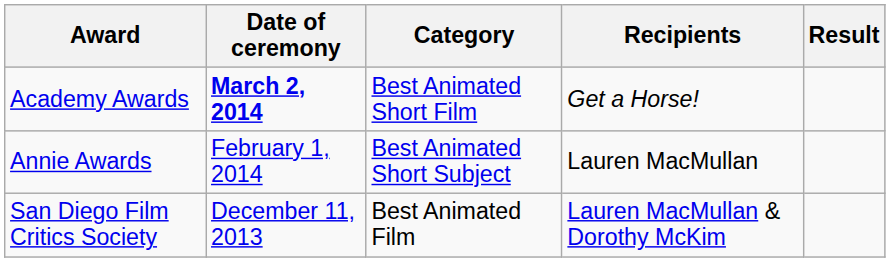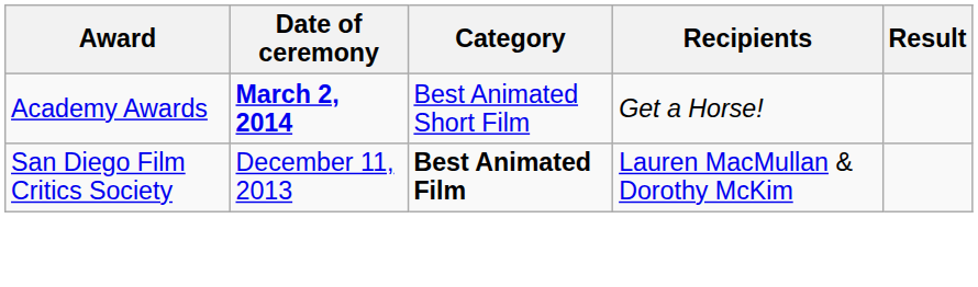 <table class="wikitable">
 <tr>
 <th scope="col">Award</th>
 <th scope="col">Date of ceremony</th>
 <th scope="col">Category</th>
 <th scope="col">Recipients</th>
 <th scope="col">Result</th>
 </tr>
 <tr>
 <td scope="row"><a href='#'>Academy Awards</a></td>
 <td><strong><a href='#'>March 2, 2014</a></strong></td>
 <td><a href='#'>Best Animated Short Film</a></td>
 <td><em>Get a Horse!</em></td>
 <td></td>
 </tr>
 <tr>
-<td scope="row"><a href='#'>Annie Awards</a></td>
-<td><a href='#'>February 1, 2014</a></td>
-<td><a href='#'>Best Animated Short Subject</a></td>
-<td>Lauren MacMullan</td>
-<td></td>
-</tr>
-<tr>
 <td scope="row"><a href='#'>San Diego Film Critics Society</a></td>
 <td><a href='#'>December 11, 2013</a></td>
-<td>Best Animated Film</td>
+<td><strong>Best Animated Film</strong></td>
 <td><a href='#'>Lauren MacMullan</a> & <a href='#'>Dorothy McKim</a></td>
 <td></td>
 </tr>
 </table>
